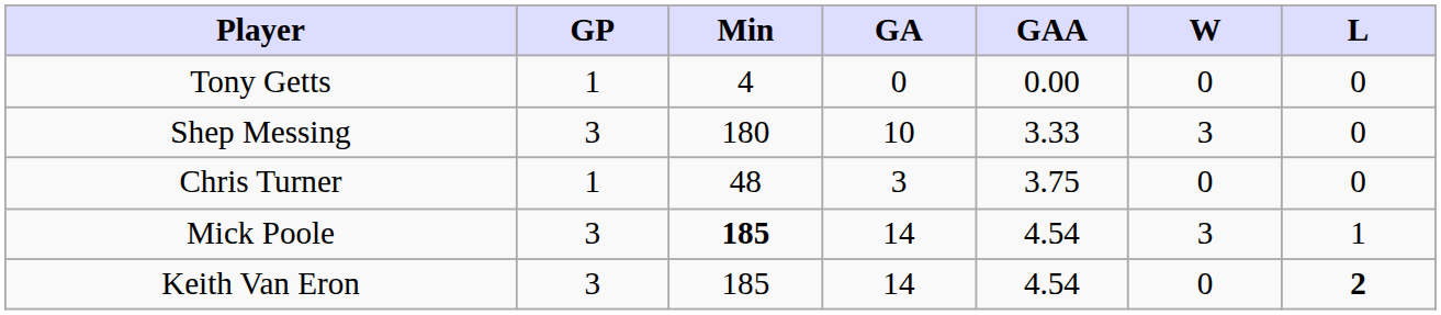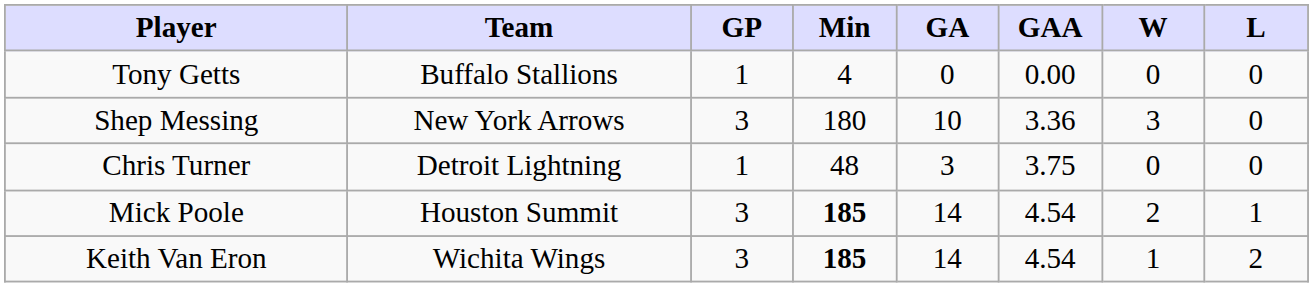 <table class="wikitable">
 <tr>
 <th style="background:#ddf; width:20%;">Player</th>
+<th style="background:#ddf; width:20%;">Team</th>
 <th style="background:#ddf; width:6%;">GP</th>
 <th style="background:#ddf; width:6%;">Min</th>
 <th style="background:#ddf; width:6%;">GA</th>
 <th style="background:#ddf; width:6%;">GAA</th>
 <th style="background:#ddf; width:6%;">W</th>
 <th style="background:#ddf; width:6%;">L</th>
 </tr>
 <tr align=center>
 <td>Tony Getts</td>
+<td>Buffalo Stallions</td>
 <td>1</td>
 <td>4</td>
 <td>0</td>
 <td>0.00</td>
 <td>0</td>
 <td>0</td>
 </tr>
 <tr align=center>
 <td>Shep Messing</td>
+<td>New York Arrows</td>
 <td>3</td>
 <td>180</td>
 <td>10</td>
-<td>3.33</td>
+<td>3.36</td>
 <td>3</td>
 <td>0</td>
 </tr>
 <tr align=center>
 <td>Chris Turner</td>
+<td>Detroit Lightning</td>
 <td>1</td>
 <td>48</td>
 <td>3</td>
 <td>3.75</td>
 <td>0</td>
 <td>0</td>
 </tr>
 <tr align=center>
 <td>Mick Poole</td>
+<td>Houston Summit</td>
 <td>3</td>
 <td><strong>185</strong></td>
 <td>14</td>
 <td>4.54</td>
-<td>3</td>
+<td>2</td>
 <td>1</td>
 </tr>
 <tr align=center>
 <td>Keith Van Eron</td>
+<td>Wichita Wings</td>
 <td>3</td>
-<td>185</td>
+<td><strong>185</strong></td>
 <td>14</td>
 <td>4.54</td>
-<td>0</td>
-<td><strong>2</strong></td>
+<td>1</td>
+<td>2</td>
 </tr>
 </table>
